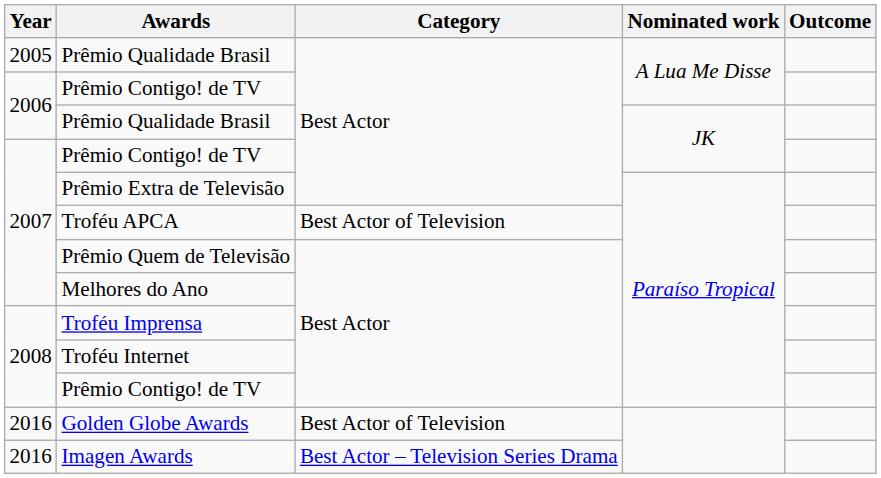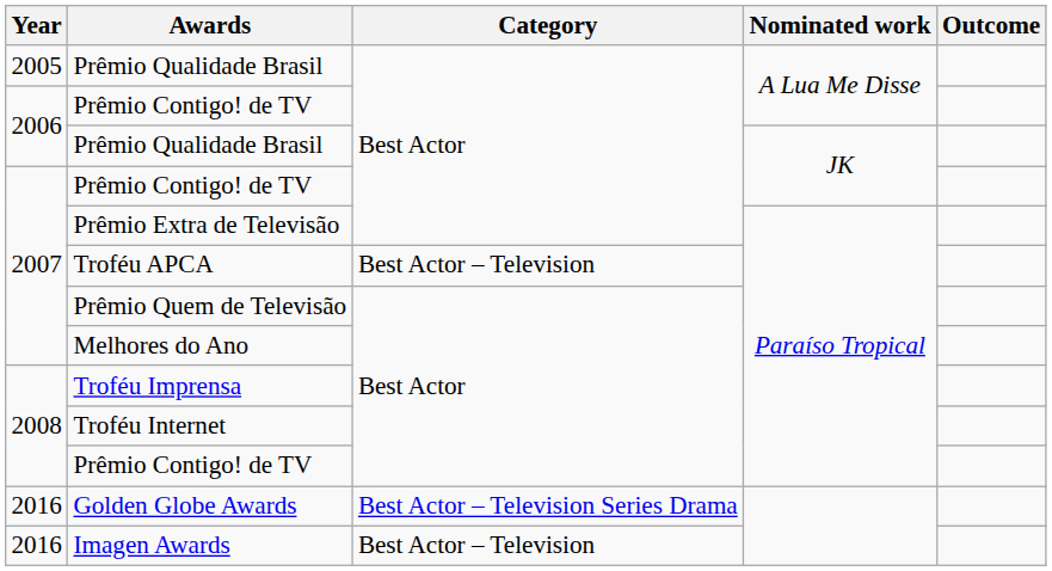 <table class="wikitable">
 <tr>
 <th>Year</th>
 <th>Awards</th>
 <th>Category</th>
 <th>Nominated work</th>
 <th>Outcome</th>
 </tr>
 <tr>
 <td>2005</td>
 <td>Prêmio Qualidade Brasil</td>
 <td rowspan="5">Best Actor</td>
 <td rowspan=2 style="text-align:center;"><em>A Lua Me Disse</em></td>
 <td></td>
 </tr>
 <tr>
 <td rowspan=2>2006</td>
 <td>Prêmio Contigo! de TV</td>
 <td></td>
 </tr>
 <tr>
 <td>Prêmio Qualidade Brasil</td>
 <td rowspan=2 style="text-align:center;"><em>JK</em></td>
 <td></td>
 </tr>
 <tr>
 <td rowspan=5>2007</td>
 <td>Prêmio Contigo! de TV</td>
 <td></td>
 </tr>
 <tr>
 <td>Prêmio Extra de Televisão</td>
 <td rowspan=7 style="text-align:center;"><em><a href='#'>Paraíso Tropical</a></em></td>
 <td></td>
 </tr>
 <tr>
 <td>Troféu APCA</td>
-<td>Best Actor of Television</td>
+<td>Best Actor – Television</td>
 <td></td>
 </tr>
 <tr>
 <td>Prêmio Quem de Televisão</td>
 <td rowspan="5">Best Actor</td>
 <td></td>
 </tr>
 <tr>
 <td>Melhores do Ano</td>
 <td></td>
 </tr>
 <tr>
 <td rowspan=3>2008</td>
 <td><a href='#'>Troféu Imprensa</a></td>
 <td></td>
 </tr>
 <tr>
 <td>Troféu Internet</td>
 <td></td>
 </tr>
 <tr>
 <td>Prêmio Contigo! de TV</td>
 <td></td>
 </tr>
 <tr>
 <td>2016</td>
 <td><a href='#'>Golden Globe Awards</a></td>
-<td>Best Actor of Television</td>
+<td><a href='#'>Best Actor – Television Series Drama</a></td>
 <td rowspan=2></td>
 <td></td>
 </tr>
 <tr>
 <td>2016</td>
 <td><a href='#'>Imagen Awards</a></td>
-<td><a href='#'>Best Actor – Television Series Drama</a></td>
+<td>Best Actor – Television</td>
 <td></td>
 </tr>
 </table>
